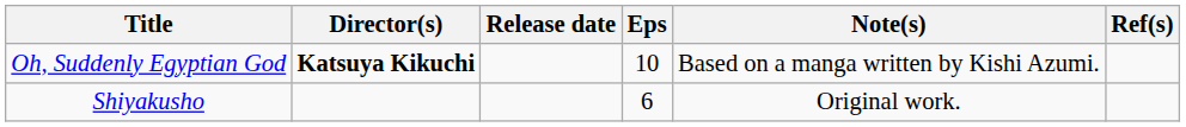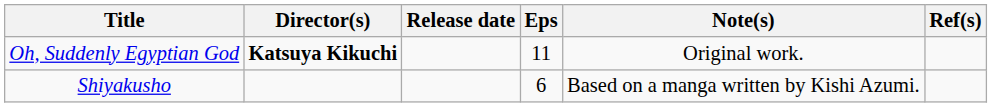 <table class="wikitable sortable" style="text-align:center; margin=auto; ">
 <tr>
 <th scope="col">Title</th>
 <th scope="col">Director(s)</th>
 <th scope="col">Release date</th>
 <th scope="col" class="unsortable">Eps</th>
 <th scope="col" class="unsortable">Note(s)</th>
 <th scope="col" class="unsortable">Ref(s)</th>
 </tr>
 <tr>
 <td><em><a href='#'>Oh, Suddenly Egyptian God</a></em></td>
 <td><strong>Katsuya Kikuchi</strong></td>
 <td></td>
-<td style="text-align:center">10</td>
-<td>Based on a manga written by Kishi Azumi.</td>
+<td style="text-align:center">11</td>
+<td>Original work.</td>
 <td style="text-align:center"></td>
 </tr>
 <tr>
 <td><em><a href='#'>Shiyakusho</a></em></td>
 <td></td>
 <td></td>
 <td style="text-align:center">6</td>
-<td>Original work.</td>
+<td>Based on a manga written by Kishi Azumi.</td>
 <td style="text-align:center"></td>
 </tr>
 </table>
